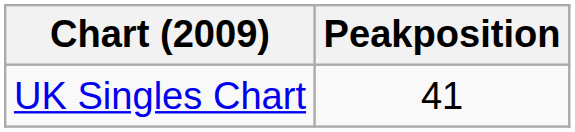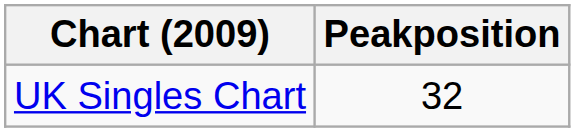 <table class="wikitable">
 <tr>
 <th>Chart (2009)</th>
 <th>Peakposition</th>
 </tr>
 <tr>
 <td><a href='#'>UK Singles Chart</a></td>
-<td align="center">41</td>
+<td align="center">32</td>
 </tr>
 </table>
